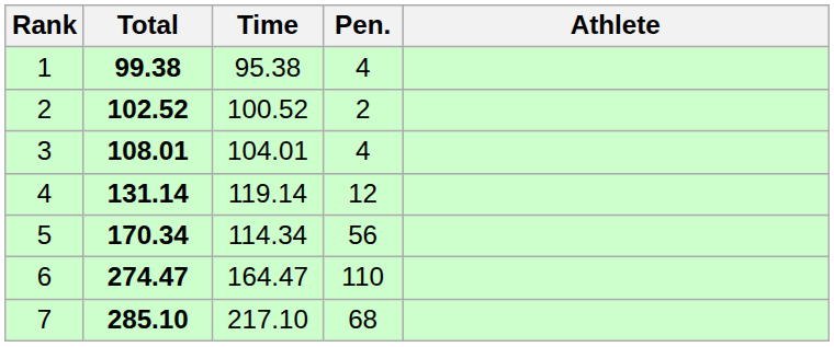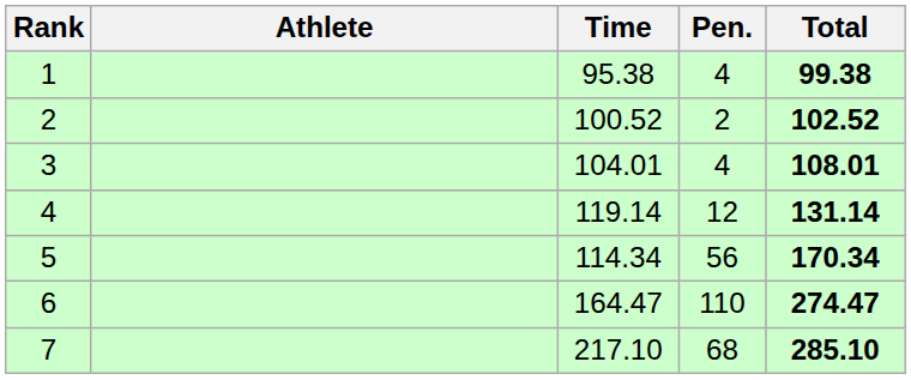 <table class=wikitable style="text-align:center">
 <tr>
 <th width=40>Rank</th>
-<th width=70>Total</th>
+<th width=250>Athlete</th>
 <th width=60>Time</th>
 <th width=40>Pen.</th>
-<th width=250>Athlete</th>
+<th width=70>Total</th>
 </tr>
 <tr bgcolor="ccffcc">
 <td>1</td>
-<td><strong>99.38</strong></td>
+<td align=left></td>
 <td>95.38</td>
 <td>4</td>
-<td align=left></td>
+<td><strong>99.38</strong></td>
 </tr>
 <tr bgcolor="ccffcc">
 <td>2</td>
-<td><strong>102.52</strong></td>
+<td align=left></td>
 <td>100.52</td>
 <td>2</td>
-<td align=left></td>
+<td><strong>102.52</strong></td>
 </tr>
 <tr bgcolor="ccffcc">
 <td>3</td>
-<td><strong>108.01</strong></td>
+<td align=left></td>
 <td>104.01</td>
 <td>4</td>
-<td align=left></td>
+<td><strong>108.01</strong></td>
 </tr>
 <tr bgcolor="ccffcc">
 <td>4</td>
-<td><strong>131.14</strong></td>
+<td align=left></td>
 <td>119.14</td>
 <td>12</td>
-<td align=left></td>
+<td><strong>131.14</strong></td>
 </tr>
 <tr bgcolor="ccffcc">
 <td>5</td>
-<td><strong>170.34</strong></td>
+<td align=left></td>
 <td>114.34</td>
 <td>56</td>
-<td align=left></td>
+<td><strong>170.34</strong></td>
 </tr>
 <tr bgcolor="ccffcc">
 <td>6</td>
-<td><strong>274.47</strong></td>
+<td align=left></td>
 <td>164.47</td>
 <td>110</td>
-<td align=left></td>
+<td><strong>274.47</strong></td>
 </tr>
 <tr bgcolor="ccffcc">
 <td>7</td>
-<td><strong>285.10</strong></td>
+<td align=left></td>
 <td>217.10</td>
 <td>68</td>
-<td align=left></td>
+<td><strong>285.10</strong></td>
 </tr>
 </table>
